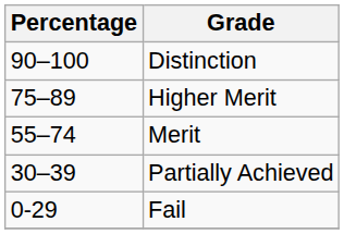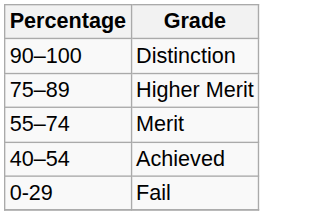 <table class="wikitable">
 <tr>
 <th>Percentage</th>
 <th>Grade</th>
 </tr>
 <tr>
 <td>90–100</td>
 <td>Distinction</td>
 </tr>
 <tr>
 <td>75–89</td>
 <td>Higher Merit</td>
 </tr>
 <tr>
 <td>55–74</td>
 <td>Merit</td>
 </tr>
 <tr>
-<td>30–39</td>
-<td>Partially Achieved</td>
+<td>40–54</td>
+<td>Achieved</td>
 </tr>
 <tr>
 <td>0-29</td>
 <td>Fail</td>
 </tr>
 <tr>
 </tr>
 </table>
